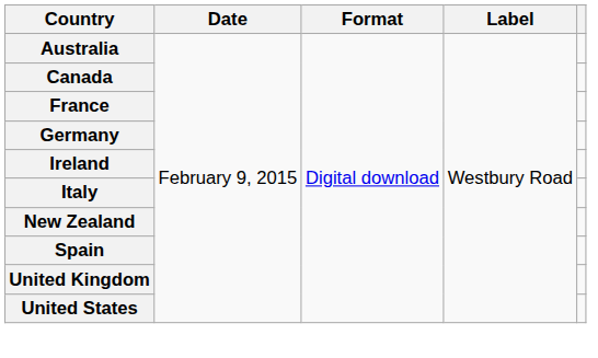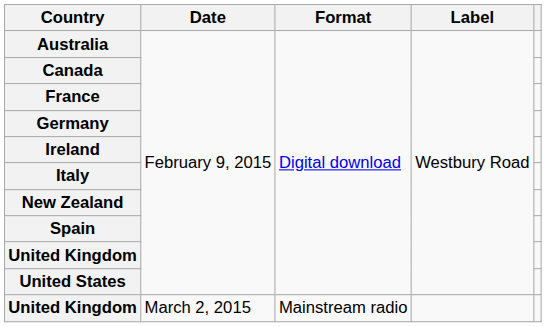 <table class="wikitable plainrowheaders">
 <tr>
 <th scope="col">Country</th>
 <th scope="col">Date</th>
 <th scope="col">Format</th>
 <th scope="col">Label</th>
 <th scope="col"></th>
 </tr>
 <tr>
 <th scope="row">Australia</th>
 <td rowspan="10">February 9, 2015</td>
 <td rowspan="10"><a href='#'>Digital download</a></td>
 <td rowspan="10">Westbury Road</td>
 <td></td>
 </tr>
 <tr>
 <th scope="row">Canada</th>
 <td></td>
 </tr>
 <tr>
 <th scope="row">France</th>
 <td></td>
 </tr>
 <tr>
 <th scope="row">Germany</th>
 <td></td>
 </tr>
 <tr>
 <th scope="row">Ireland</th>
 <td></td>
 </tr>
 <tr>
 <th scope="row">Italy</th>
 <td></td>
 </tr>
 <tr>
 <th scope="row">New Zealand</th>
 <td></td>
 </tr>
 <tr>
 <th scope="row">Spain</th>
 <td></td>
 </tr>
 <tr>
 <th scope="row">United Kingdom</th>
 <td></td>
 </tr>
 <tr>
 <th scope="row">United States</th>
 <td></td>
 </tr>
+<tr>
+<th scope="row">United Kingdom</th>
+<td>March 2, 2015</td>
+<td>Mainstream radio</td>
+<td></td>
+<td></td>
+</tr>
 </table>
